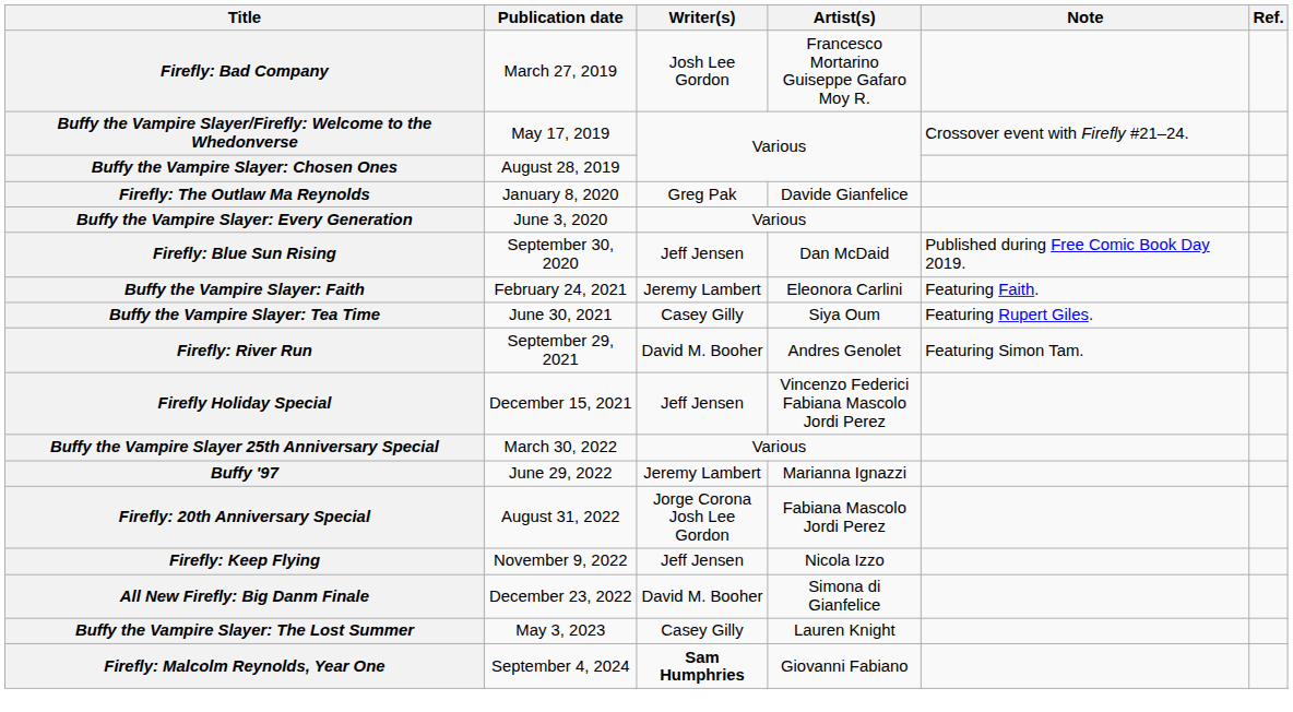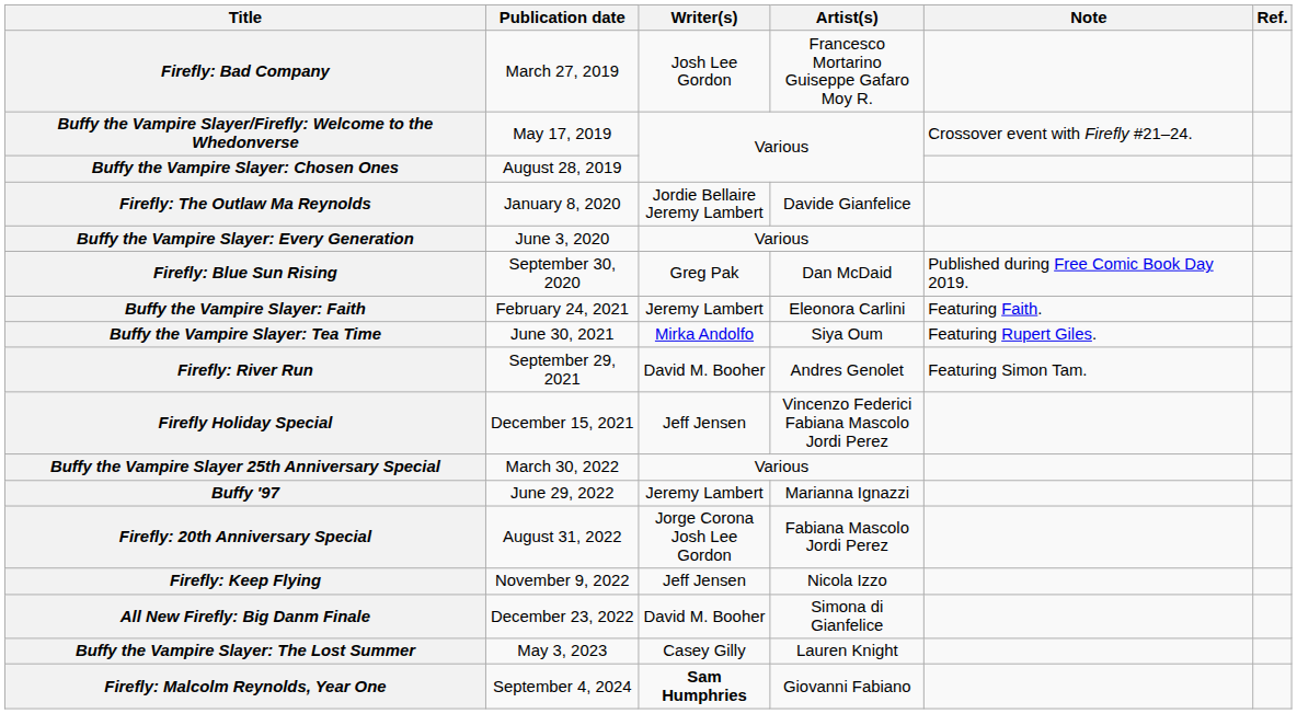 <table class="wikitable" style="text-align:center; font-weight:normal;" width=100%>
 <tr>
 <th scope="col" align="center">Title</th>
 <th scope="col" align="center">Publication date</th>
 <th scope="col" align="center">Writer(s)</th>
 <th scope="col" align="center">Artist(s)</th>
 <th scope="col" align="center">Note</th>
 <th scope="col" align="center">Ref.</th>
 </tr>
 <tr>
 <th scope="row"><em>Firefly: Bad Company</em></th>
 <td>March 27, 2019</td>
 <td>Josh Lee Gordon</td>
 <td>Francesco Mortarino<br>Guiseppe Gafaro<br>Moy R.</td>
 <td></td>
 <td></td>
 </tr>
 <tr>
 <th scope="row"><em>Buffy the Vampire Slayer/Firefly: Welcome to the Whedonverse</em></th>
 <td>May 17, 2019</td>
 <td colspan="2" rowspan="2">Various</td>
 <td align="left">Crossover event with <em>Firefly</em> #21–24.</td>
 <td></td>
 </tr>
 <tr>
 <th scope="row"><em>Buffy the Vampire Slayer: Chosen Ones</em></th>
 <td>August 28, 2019</td>
 <td></td>
 <td></td>
 </tr>
 <tr>
 <th scope="row"><em>Firefly: The Outlaw Ma Reynolds</em></th>
 <td>January 8, 2020</td>
-<td>Greg Pak</td>
+<td>Jordie Bellaire<br>Jeremy Lambert</td>
 <td>Davide Gianfelice</td>
 <td></td>
 <td></td>
 </tr>
 <tr>
 <th scope="row"><em>Buffy the Vampire Slayer: Every Generation</em></th>
 <td>June 3, 2020</td>
 <td colspan="2">Various</td>
 <td></td>
 <td></td>
 </tr>
 <tr>
 <th><em>Firefly: Blue Sun Rising</em></th>
 <td>September 30, 2020</td>
-<td>Jeff Jensen</td>
+<td>Greg Pak</td>
 <td>Dan McDaid</td>
 <td align="left">Published during <a href='#'>Free Comic Book Day</a> 2019.</td>
 <td></td>
 </tr>
 <tr>
 <th><em>Buffy the Vampire Slayer: Faith</em></th>
 <td>February 24, 2021</td>
 <td>Jeremy Lambert</td>
 <td>Eleonora Carlini</td>
 <td align="left">Featuring <a href='#'>Faith</a>.</td>
 <td></td>
 </tr>
 <tr>
 <th><em>Buffy the Vampire Slayer: Tea Time</em></th>
 <td>June 30, 2021</td>
-<td>Casey Gilly</td>
+<td><a href='#'>Mirka Andolfo</a></td>
 <td>Siya Oum</td>
 <td align="left">Featuring <a href='#'>Rupert Giles</a>.</td>
 <td></td>
 </tr>
 <tr>
 <th><em>Firefly: River Run</em></th>
 <td>September 29, 2021</td>
 <td>David M. Booher</td>
 <td>Andres Genolet</td>
 <td align="left">Featuring Simon Tam.</td>
 <td></td>
 </tr>
 <tr>
 <th><em>Firefly Holiday Special</em></th>
 <td>December 15, 2021</td>
 <td>Jeff Jensen</td>
 <td>Vincenzo Federici<br>Fabiana Mascolo<br>Jordi Perez</td>
 <td></td>
 <td></td>
 </tr>
 <tr>
 <th><em>Buffy the Vampire Slayer 25th Anniversary Special</em></th>
 <td>March 30, 2022</td>
 <td colspan="2">Various</td>
 <td></td>
 <td></td>
 </tr>
 <tr>
 <th><em>Buffy '97</em></th>
 <td>June 29, 2022</td>
 <td>Jeremy Lambert</td>
 <td>Marianna Ignazzi</td>
 <td></td>
 <td></td>
 </tr>
 <tr>
 <th><em>Firefly: 20th Anniversary Special</em></th>
 <td>August 31, 2022</td>
 <td>Jorge Corona<br>Josh Lee Gordon</td>
 <td>Fabiana Mascolo<br>Jordi Perez</td>
 <td></td>
 <td></td>
 </tr>
 <tr>
 <th><em>Firefly: Keep Flying</em></th>
 <td>November 9, 2022</td>
 <td>Jeff Jensen</td>
 <td>Nicola Izzo</td>
 <td></td>
 <td></td>
 </tr>
 <tr>
 <th><em>All New Firefly: Big Danm Finale</em></th>
 <td>December 23, 2022</td>
 <td>David M. Booher</td>
 <td>Simona di Gianfelice</td>
 <td></td>
 <td></td>
 </tr>
 <tr>
 <th><em>Buffy the Vampire Slayer: The Lost Summer</em></th>
 <td>May 3, 2023</td>
 <td>Casey Gilly</td>
 <td>Lauren Knight</td>
 <td></td>
 <td></td>
 </tr>
 <tr>
 <th><em>Firefly: Malcolm Reynolds, Year One</em></th>
 <td>September 4, 2024</td>
 <td><strong>Sam Humphries</strong></td>
 <td>Giovanni Fabiano</td>
 <td></td>
 <td></td>
 </tr>
 </table>
